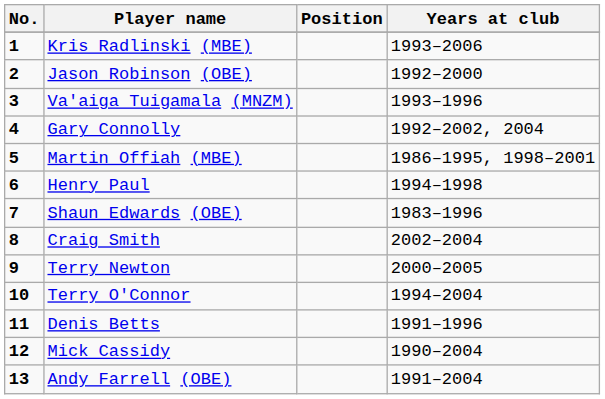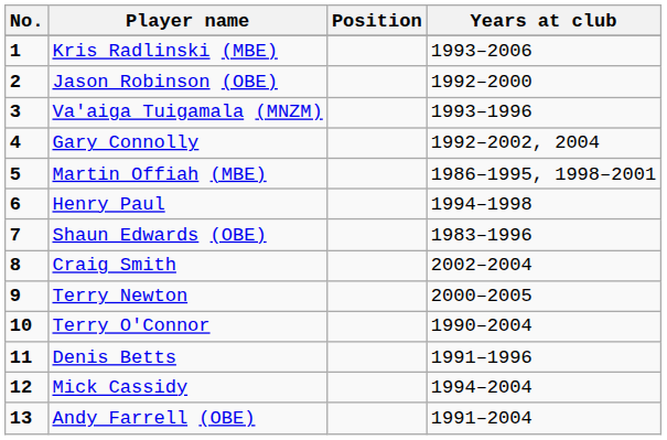 <table class="wikitable" border="1">
 <tr>
 <th>No.</th>
 <th>Player name</th>
 <th>Position</th>
 <th>Years at club</th>
 </tr>
 <tr>
 </tr>
 <tr>
 <td><strong>1</strong></td>
 <td><a href='#'>Kris Radlinski</a> <a href='#'>(MBE)</a></td>
 <td></td>
 <td>1993–2006</td>
 </tr>
 <tr>
 <td><strong>2</strong></td>
 <td><a href='#'>Jason Robinson</a> <a href='#'>(OBE)</a></td>
 <td></td>
 <td>1992–2000</td>
 </tr>
 <tr>
 <td><strong>3</strong></td>
 <td><a href='#'>Va'aiga Tuigamala</a> <a href='#'>(MNZM)</a></td>
 <td></td>
 <td>1993–1996</td>
 </tr>
 <tr>
 <td><strong>4</strong></td>
 <td><a href='#'>Gary Connolly</a></td>
 <td></td>
 <td>1992–2002, 2004</td>
 </tr>
 <tr>
 <td><strong>5</strong></td>
 <td><a href='#'>Martin Offiah</a> <a href='#'>(MBE)</a></td>
 <td></td>
 <td>1986–1995, 1998–2001</td>
 </tr>
 <tr>
 <td><strong>6</strong></td>
 <td><a href='#'>Henry Paul</a></td>
 <td></td>
 <td>1994–1998</td>
 </tr>
 <tr>
 <td><strong>7</strong></td>
 <td><a href='#'>Shaun Edwards</a> <a href='#'>(OBE)</a></td>
 <td></td>
 <td>1983–1996</td>
 </tr>
 <tr>
 <td><strong>8</strong></td>
 <td><a href='#'>Craig Smith</a></td>
 <td></td>
 <td>2002–2004</td>
 </tr>
 <tr>
 <td><strong>9</strong></td>
 <td><a href='#'>Terry Newton</a></td>
 <td></td>
 <td>2000–2005</td>
 </tr>
 <tr>
 <td><strong>10</strong></td>
 <td><a href='#'>Terry O'Connor</a></td>
 <td></td>
-<td>1994–2004</td>
+<td>1990–2004</td>
 </tr>
 <tr>
 <td><strong>11</strong></td>
 <td><a href='#'>Denis Betts</a></td>
 <td></td>
 <td>1991–1996</td>
 </tr>
 <tr>
 <td><strong>12</strong></td>
 <td><a href='#'>Mick Cassidy</a></td>
 <td></td>
-<td>1990–2004</td>
+<td>1994–2004</td>
 </tr>
 <tr>
 <td><strong>13</strong></td>
 <td><a href='#'>Andy Farrell</a> <a href='#'>(OBE)</a></td>
 <td></td>
 <td>1991–2004</td>
 </tr>
 </table>
